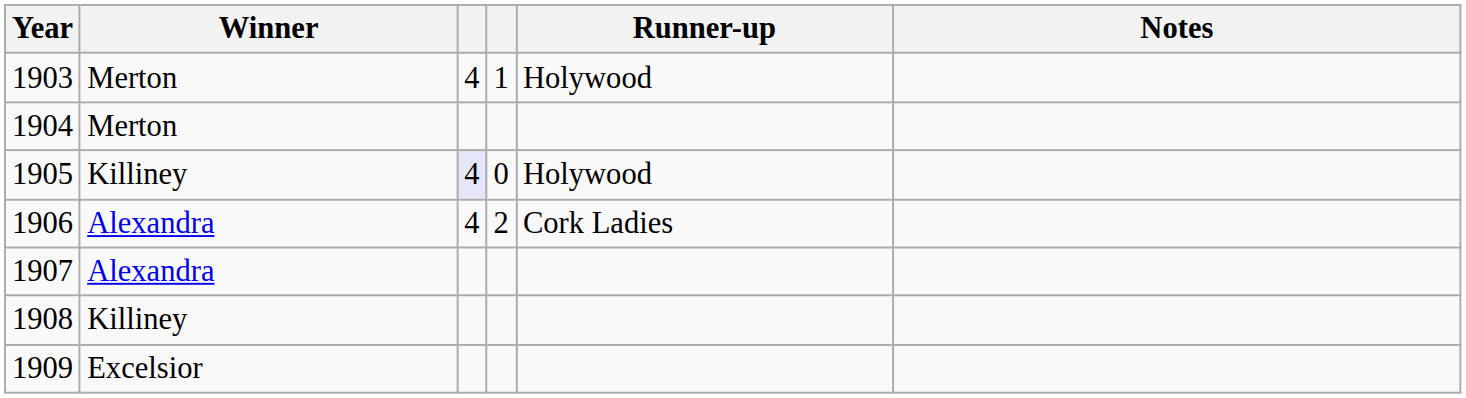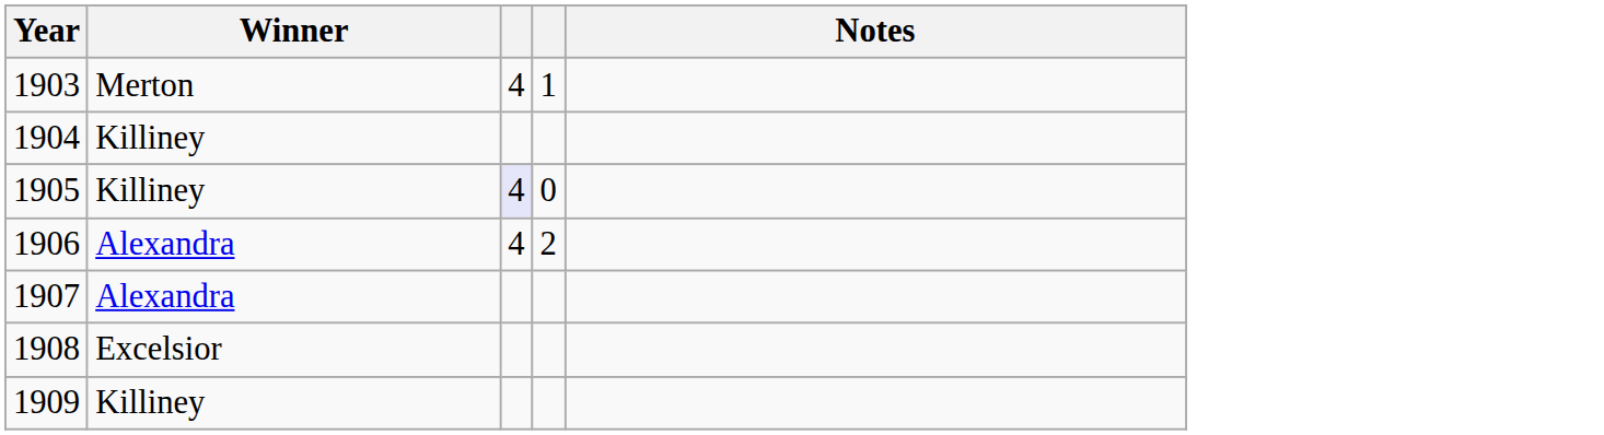 <table class="wikitable">
 <tr>
 <th>Year</th>
 <th>Winner</th>
 <th></th>
 <th></th>
-<th>Runner-up</th>
 <th>Notes</th>
 </tr>
 <tr>
 <td align="center">1903</td>
 <td width=190>Merton</td>
 <td align="center">4</td>
 <td align="center">1</td>
-<td width=190>Holywood</td>
 <td width=290></td>
 </tr>
 <tr>
 <td align="center">1904</td>
-<td>Merton</td>
+<td>Killiney</td>
 <td align="center"></td>
 <td align="center"></td>
-<td></td>
 <td></td>
 </tr>
 <tr>
 <td align="center">1905</td>
 <td>Killiney</td>
 <td align="center" style="background: lavender;">4</td>
 <td align="center">0</td>
-<td>Holywood</td>
 <td></td>
 </tr>
 <tr>
 <td align="center">1906</td>
 <td><a href='#'>Alexandra</a></td>
 <td align="center">4</td>
 <td align="center">2</td>
-<td>Cork Ladies</td>
 <td></td>
 </tr>
 <tr>
 <td align="center">1907</td>
 <td><a href='#'>Alexandra</a></td>
 <td align="center"></td>
 <td align="center"></td>
 <td></td>
+</tr>
+<tr>
+<td align="center">1908</td>
+<td>Excelsior</td>
+<td align="center"></td>
+<td align="center"></td>
 <td></td>
 </tr>
 <tr>
-<td align="center">1908</td>
+<td align="center">1909</td>
 <td>Killiney</td>
 <td align="center"></td>
 <td align="center"></td>
 <td></td>
-<td></td>
-</tr>
-<tr>
-<td align="center">1909</td>
-<td>Excelsior</td>
-<td align="center"></td>
-<td align="center"></td>
-<td></td>
-<td></td>
 </tr>
 </table>
